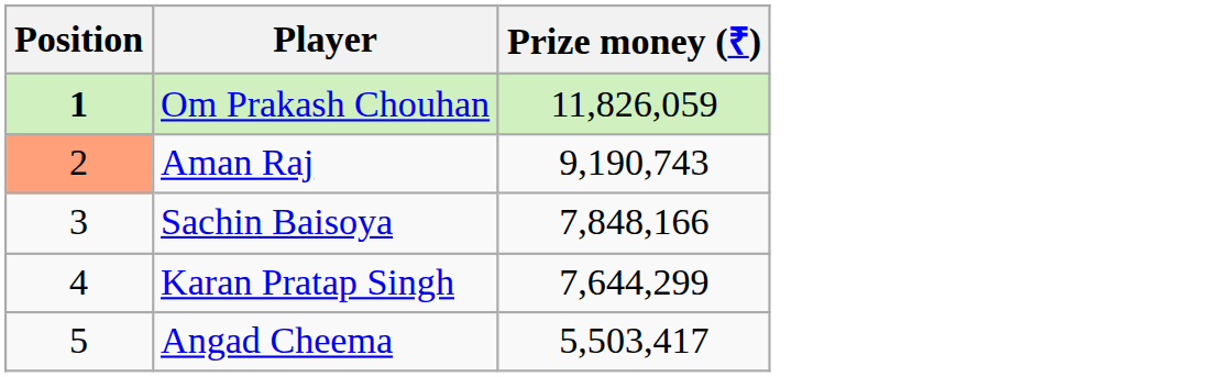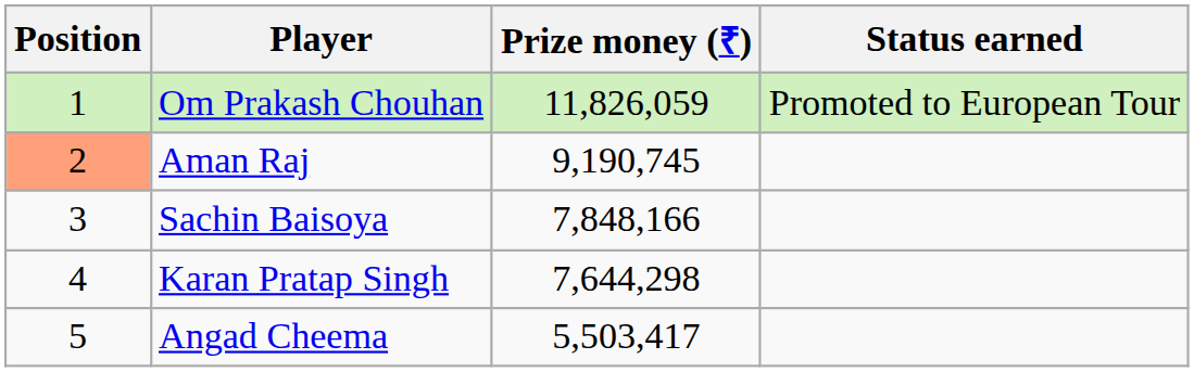 <table class=wikitable>
 <tr>
 <th>Position</th>
 <th>Player</th>
 <th>Prize money (<a href='#'>₹</a>)</th>
+<th>Status earned</th>
 </tr>
 <tr style="background:#D0F0C0;">
-<td align=center><strong>1</strong></td>
+<td align=center>1</td>
 <td> <a href='#'>Om Prakash Chouhan</a></td>
 <td align=center>11,826,059</td>
+<td>Promoted to European Tour</td>
 </tr>
 <tr>
 <td align=center style="background: lightsalmon;">2</td>
 <td> <a href='#'>Aman Raj</a></td>
-<td align=center>9,190,743</td>
+<td align=center>9,190,745</td>
+<td></td>
 </tr>
 <tr>
 <td align=center>3</td>
 <td> <a href='#'>Sachin Baisoya</a></td>
 <td align=center>7,848,166</td>
+<td></td>
 </tr>
 <tr>
 <td align=center>4</td>
 <td> <a href='#'>Karan Pratap Singh</a></td>
-<td align=center>7,644,299</td>
+<td align=center>7,644,298</td>
+<td></td>
 </tr>
 <tr>
 <td align=center>5</td>
 <td> <a href='#'>Angad Cheema</a></td>
 <td align=center>5,503,417</td>
+<td></td>
 </tr>
 </table>
